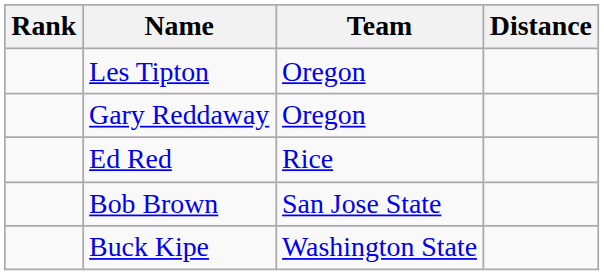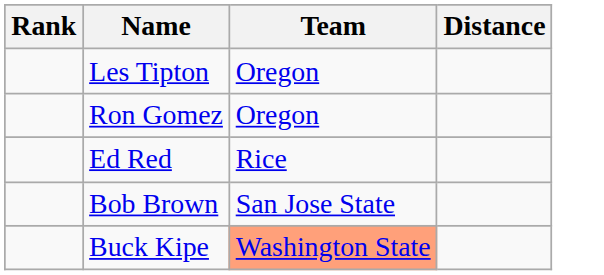 <table class="wikitable sortable" style="text-align:center">
 <tr>
 <th>Rank</th>
 <th>Name</th>
 <th>Team</th>
 <th>Distance</th>
 </tr>
 <tr>
 <td></td>
 <td align=left><a href='#'>Les Tipton</a></td>
 <td align=left><a href='#'>Oregon</a></td>
 <td></td>
 </tr>
 <tr>
 <td></td>
-<td align=left><a href='#'>Gary Reddaway</a></td>
+<td align=left><a href='#'>Ron Gomez</a></td>
 <td align="left"><a href='#'>Oregon</a></td>
 <td></td>
 </tr>
 <tr>
 <td></td>
 <td align=left><a href='#'>Ed Red</a></td>
 <td align=left><a href='#'>Rice</a></td>
 <td></td>
 </tr>
 <tr>
 <td></td>
 <td align=left><a href='#'>Bob Brown</a></td>
 <td align="left"><a href='#'>San Jose State</a></td>
 <td></td>
 </tr>
 <tr>
 <td></td>
 <td align=left><a href='#'>Buck Kipe</a></td>
-<td align="left"><a href='#'>Washington State</a></td>
+<td align="left" style="background: lightsalmon;"><a href='#'>Washington State</a></td>
 <td><br></td>
 </tr>
 </table>
